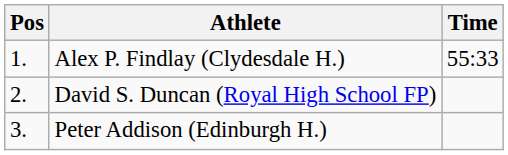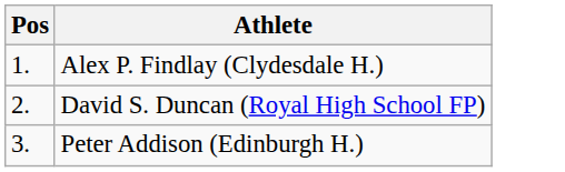 <table class="wikitable">
 <tr>
 <th>Pos</th>
 <th>Athlete</th>
-<th>Time</th>
 </tr>
 <tr>
 <td>1.</td>
 <td>Alex P. Findlay (Clydesdale H.)</td>
-<td>55:33</td>
 </tr>
 <tr>
 <td>2.</td>
 <td>David S. Duncan (<a href='#'>Royal High School FP</a>)</td>
-<td></td>
 </tr>
 <tr>
 <td>3.</td>
 <td>Peter Addison (Edinburgh H.)</td>
-<td></td>
 </tr>
 </table>
